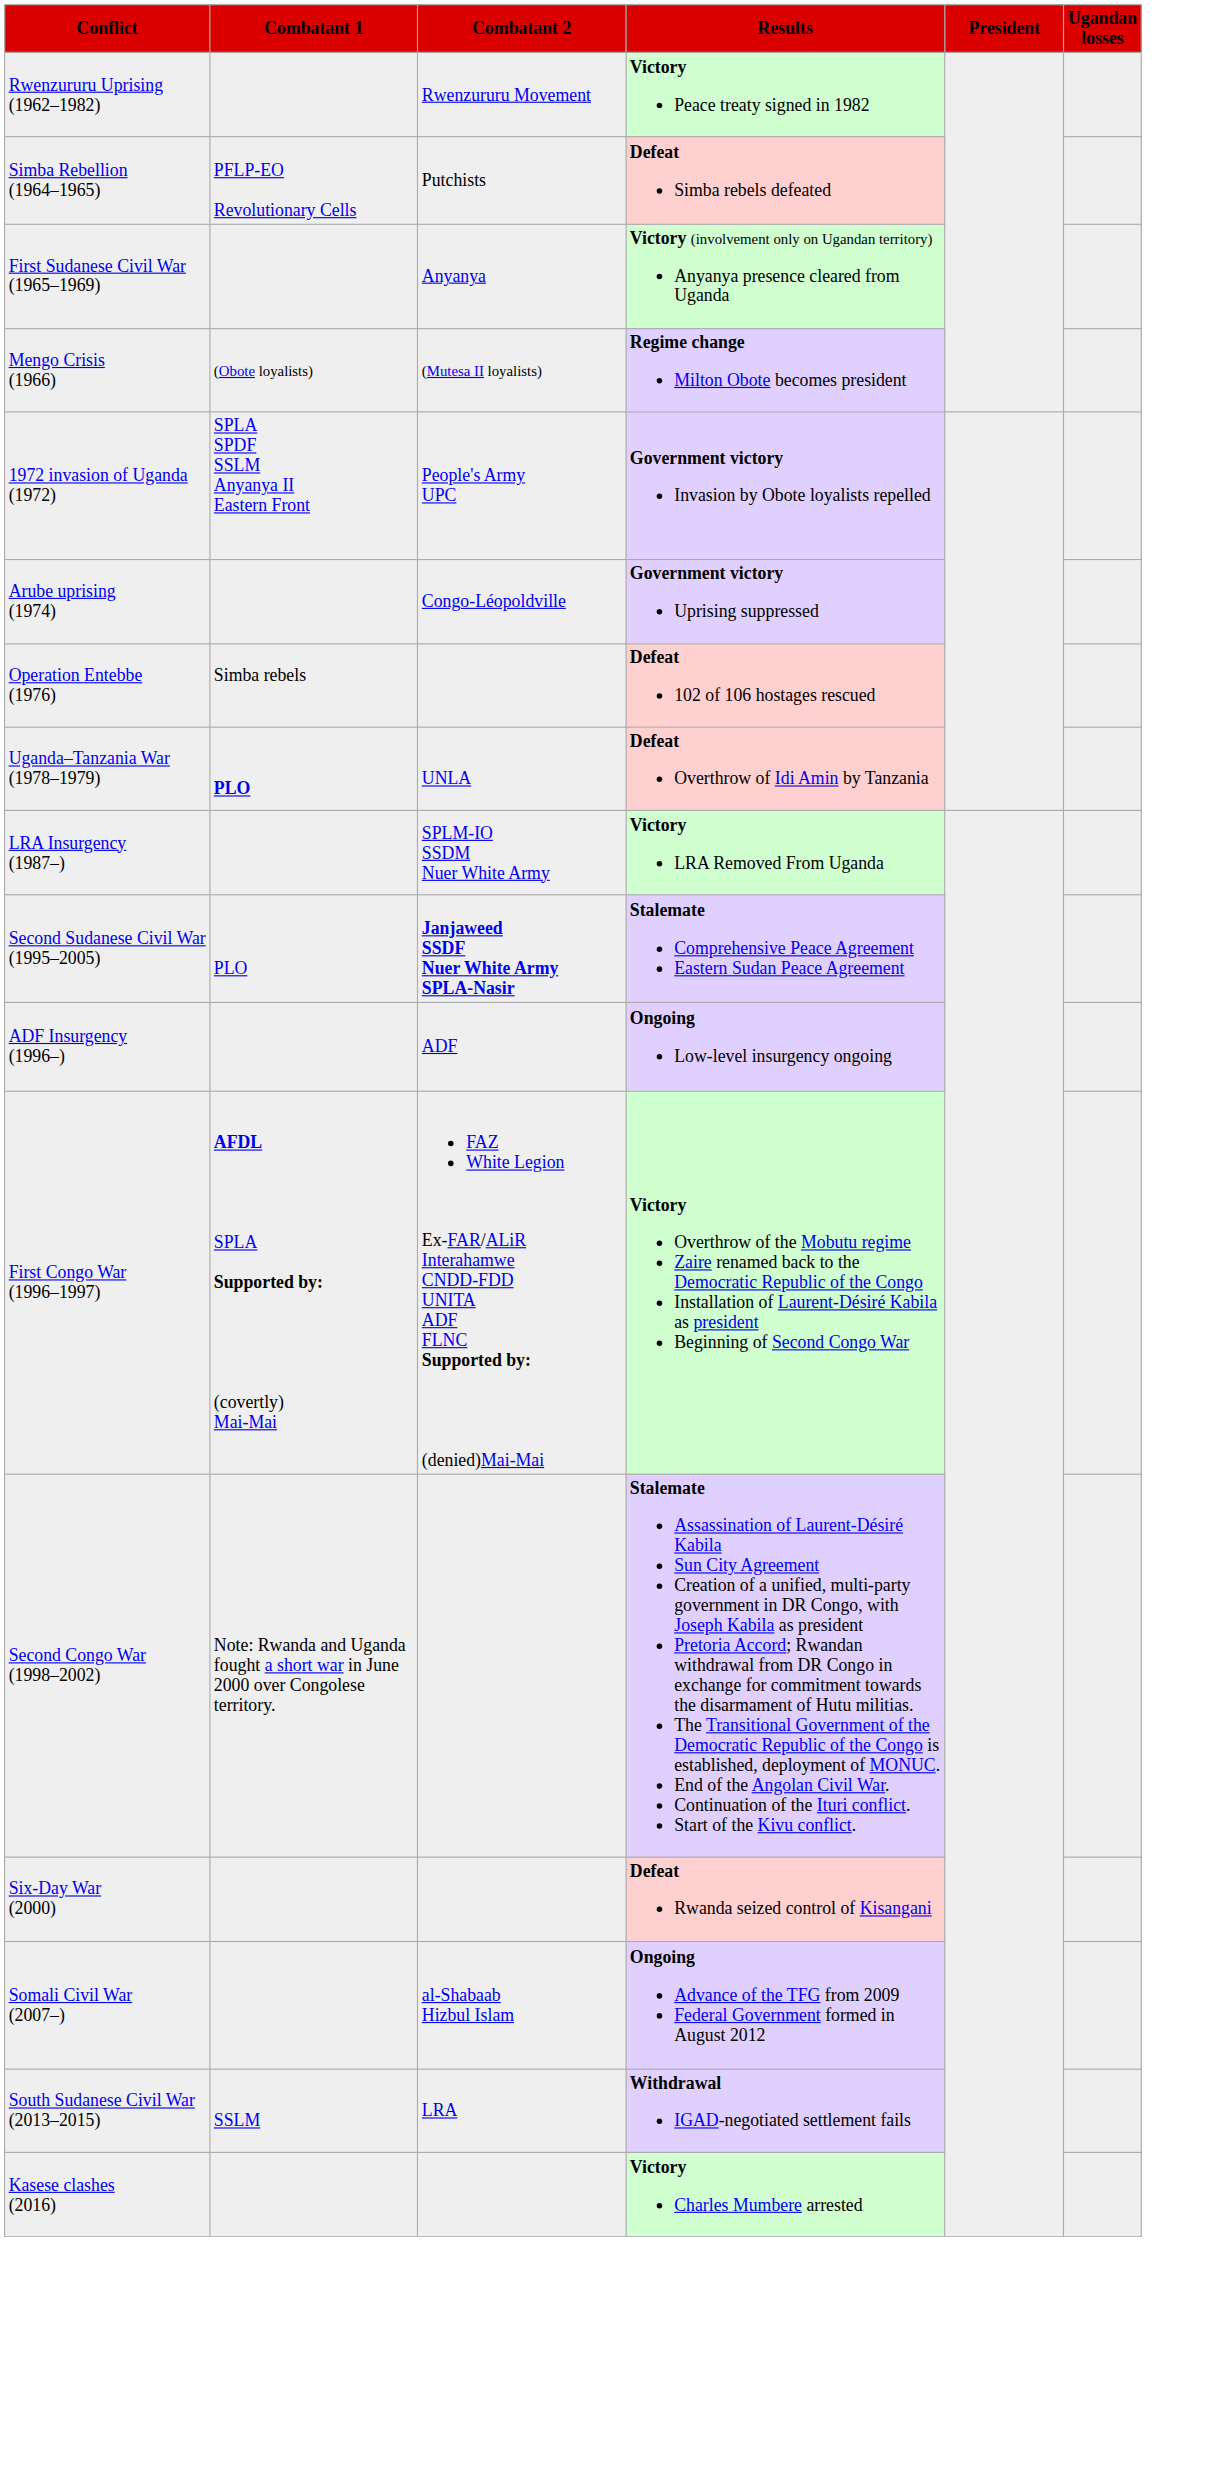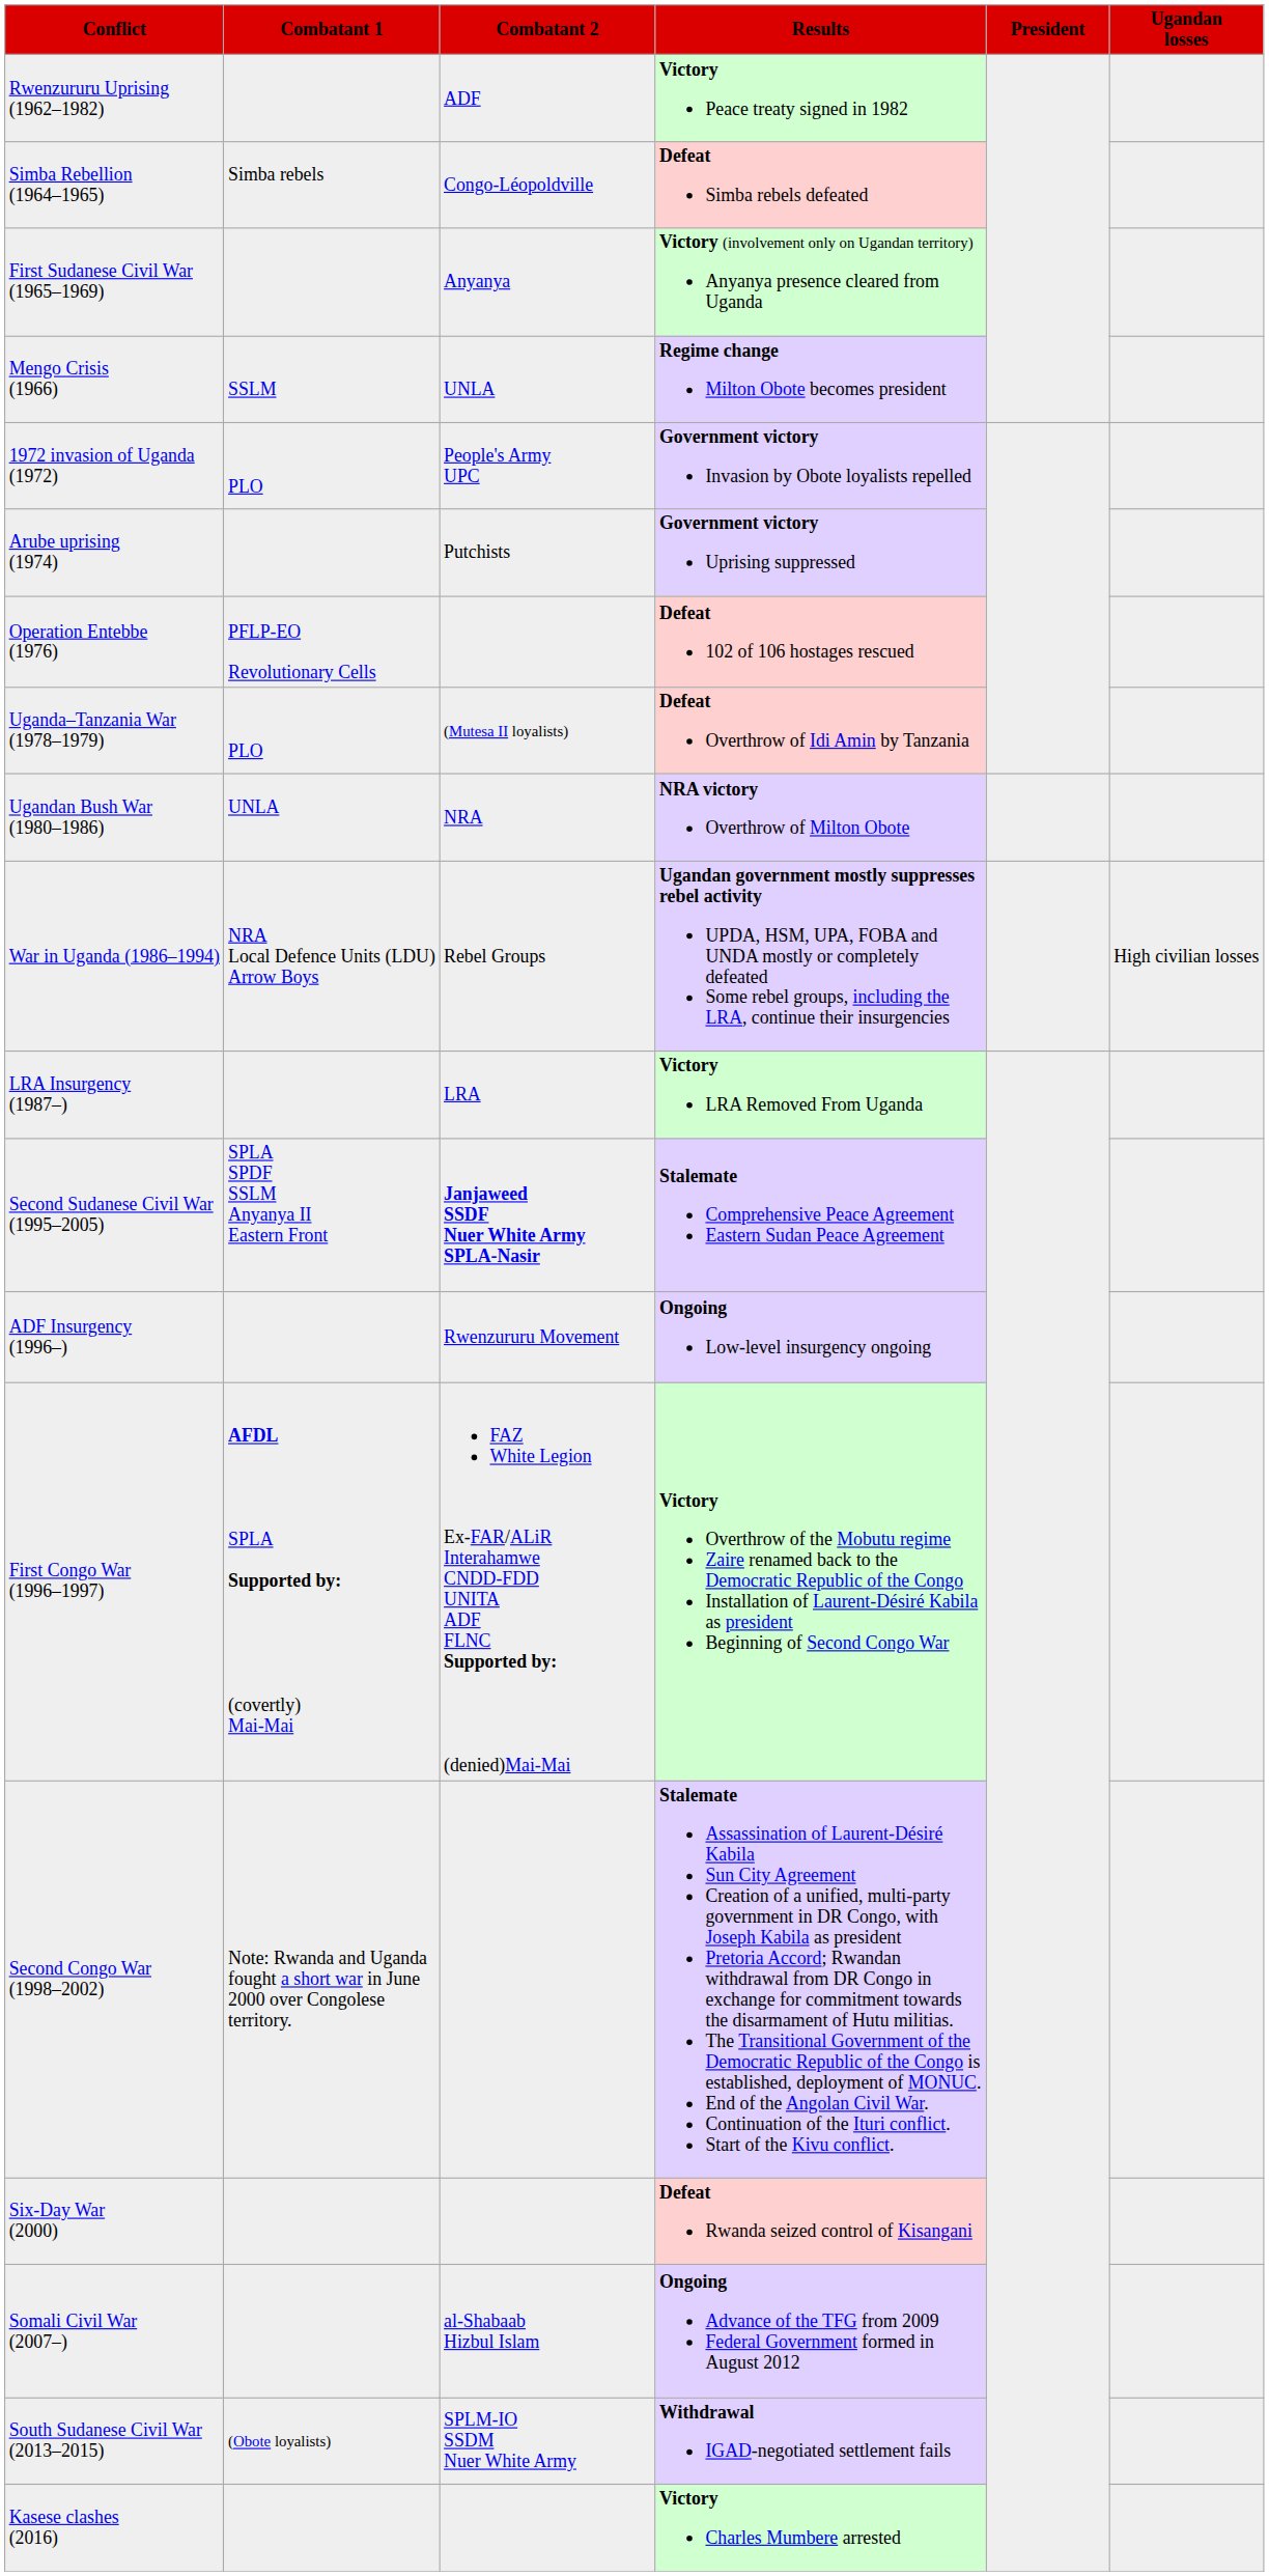 <table class="wikitable">
 <tr>
 <th style="background:#DA0000" rowspan="1" width=><span>Conflict</span></th>
 <th style="background:#DA0000" rowspan="1" width=180px><span>Combatant 1</span></th>
 <th style="background:#DA0000" rowspan="1" width=180px><span>Combatant 2</span></th>
 <th style="background:#DA0000" rowspan="1" width=280px><span>Results</span></th>
 <th style="background:#DA0000" rowspan="1" width=100px><span>President</span></th>
 <th style="background:#DA0000" rowspan="1" width=><span>Ugandan<br>losses</span></th>
 </tr>
 <tr>
 <td style="background:#efefef"><a href='#'>Rwenzururu Uprising</a><br>(1962–1982)</td>
 <td style="background:#efefef"></td>
-<td style="background:#efefef"> <a href='#'>Rwenzururu Movement</a></td>
+<td style="background:#efefef"> <a href='#'>ADF</a></td>
 <td style="background:#D0FFD0"><strong>Victory</strong><br><ul><li>Peace treaty signed in 1982</li></ul></td>
 <td style="background:#efefef" rowspan=4></td>
 <td style="background:#efefef"></td>
 </tr>
 <tr>
 <td style="background:#efefef"><a href='#'>Simba Rebellion</a><br>(1964–1965)</td>
-<td style="background:#efefef"><br> <a href='#'>PFLP-EO</a><br><br> <a href='#'>Revolutionary Cells</a></td>
-<td style="background:#efefef"> Putchists</td>
+<td style="background:#efefef"> Simba rebels<br><br></td>
+<td style="background:#efefef"> <a href='#'>Congo-Léopoldville</a><br></td>
 <td style="background:#FFD0D0"><strong>Defeat</strong><br><ul><li>Simba rebels defeated</li></ul></td>
 <td style="background:#efefef"></td>
 </tr>
 <tr>
 <td style="background:#efefef"><a href='#'>First Sudanese Civil War</a><br>(1965–1969)</td>
 <td style="background:#efefef"><br></td>
 <td style="background:#efefef"> <a href='#'>Anyanya</a></td>
 <td style="background:#D0FFD0"><strong>Victory</strong> <small>(involvement only on Ugandan territory)</small><br><ul><li>Anyanya presence cleared from Uganda</li></ul></td>
 <td style="background:#efefef"></td>
 </tr>
 <tr>
 <td style="background:#efefef"><a href='#'>Mengo Crisis</a><br>(1966)</td>
-<td style="background:#efefef"> <small>(<a href='#'>Obote</a> loyalists)</small></td>
-<td style="background:#efefef"> <small>(<a href='#'>Mutesa II</a> loyalists)</small></td>
+<td style="background:#efefef"><br> <a href='#'>SSLM</a><br></td>
+<td style="background:#efefef"><br> <a href='#'>UNLA</a><br></td>
 <td style="background:#E0D0FF"><strong>Regime change</strong><br><ul><li><a href='#'>Milton Obote</a> becomes president</li></ul></td>
 <td style="background:#efefef"></td>
 </tr>
 <tr>
 <td style="background:#efefef"><a href='#'>1972 invasion of Uganda</a><br>(1972)</td>
-<td style="background:#efefef"> <a href='#'>SPLA</a><br> <a href='#'>SPDF</a><br> <a href='#'>SSLM</a><br> <a href='#'>Anyanya II</a><br> <a href='#'>Eastern Front</a><br><br><br></td>
+<td style="background:#efefef"><br><br> <a href='#'>PLO</a></td>
 <td style="background:#efefef"> <a href='#'>People's Army</a><br> <a href='#'>UPC</a><br></td>
 <td style="background:#E0D0FF"><strong>Government victory</strong><br><ul><li>Invasion by Obote loyalists repelled</li></ul></td>
 <td style="background:#efefef" rowspan=4></td>
 <td style="background:#efefef"></td>
 </tr>
 <tr>
 <td style="background:#efefef"><a href='#'>Arube uprising</a><br>(1974)</td>
 <td style="background:#efefef"></td>
-<td style="background:#efefef"> <a href='#'>Congo-Léopoldville</a><br></td>
+<td style="background:#efefef"> Putchists</td>
 <td style="background:#E0D0FF"><strong>Government victory</strong><br><ul><li>Uprising suppressed</li></ul></td>
 <td style="background:#efefef"></td>
 </tr>
 <tr>
 <td style="background:#efefef"><a href='#'>Operation Entebbe</a><br>(1976)</td>
-<td style="background:#efefef"> Simba rebels<br><br></td>
+<td style="background:#efefef"><br> <a href='#'>PFLP-EO</a><br><br> <a href='#'>Revolutionary Cells</a></td>
 <td style="background:#efefef"></td>
 <td style="background:#FFD0D0"><strong>Defeat</strong><br><ul><li>102 of 106 hostages rescued</li></ul></td>
 <td style="background:#efefef"></td>
 </tr>
 <tr>
 <td style="background:#efefef"><a href='#'>Uganda–Tanzania War</a><br>(1978–1979)</td>
-<td style="background:#efefef"><strong> <br><br> <a href='#'>PLO</a></strong></td>
-<td style="background:#efefef"><br> <a href='#'>UNLA</a><br></td>
+<td style="background:#efefef"> <br><br> <a href='#'>PLO</a></td>
+<td style="background:#efefef"> <small>(<a href='#'>Mutesa II</a> loyalists)</small></td>
 <td style="background:#FFD0D0"><strong>Defeat</strong><br><ul><li>Overthrow of <a href='#'>Idi Amin</a> by Tanzania</li></ul></td>
 <td style="background:#efefef"></td>
 </tr>
 <tr>
+<td style="background:#efefef"><a href='#'>Ugandan Bush War</a><br>(1980–1986)</td>
+<td style="background:#efefef"> <a href='#'>UNLA</a><br><br></td>
+<td style="background:#efefef"> <a href='#'>NRA</a></td>
+<td style="background:#E0D0FF"><strong>NRA victory</strong><br><ul><li>Overthrow of <a href='#'>Milton Obote</a></li></ul></td>
+<td style="background:#efefef"></td>
+<td style="background:#efefef"></td>
+</tr>
+<tr>
+<td style="background:#efefef"><a href='#'>War in Uganda (1986–1994)</a></td>
+<td style="background:#efefef"> <a href='#'>NRA</a><br>Local Defence Units (LDU)<br><a href='#'>Arrow Boys</a></td>
+<td style="background:#efefef"> Rebel Groups</td>
+<td style="background:#E0D0FF"><strong>Ugandan government mostly suppresses rebel activity</strong><br><ul><li>UPDA, HSM, UPA, FOBA and UNDA mostly or completely defeated</li><li>Some rebel groups, <a href='#'>including the LRA</a>, continue their insurgencies</li></ul></td>
+<td style="background:#efefef"></td>
+<td style="background:#efefef">High civilian losses</td>
+</tr>
+<tr>
 <td style="background:#efefef"><a href='#'>LRA Insurgency</a><br>(1987–)</td>
 <td style="background:#efefef"><br><br><br></td>
-<td style="background:#efefef"> <a href='#'>SPLM-IO</a><br> <a href='#'>SSDM</a><br> <a href='#'>Nuer White Army</a></td>
+<td style="background:#efefef"> <a href='#'>LRA</a></td>
 <td style="background:#D0FFD0"><strong>Victory</strong><br><ul><li>LRA Removed From Uganda</li></ul></td>
 <td style="background:#efefef" rowspan=9></td>
 <td style="background:#efefef"></td>
 </tr>
 <tr>
 <td style="background:#efefef"><a href='#'>Second Sudanese Civil War</a><br> (1995–2005)</td>
-<td style="background:#efefef"><br><br> <a href='#'>PLO</a></td>
+<td style="background:#efefef"> <a href='#'>SPLA</a><br> <a href='#'>SPDF</a><br> <a href='#'>SSLM</a><br> <a href='#'>Anyanya II</a><br> <a href='#'>Eastern Front</a><br><br><br></td>
 <td style="background:#efefef"><strong><br> <a href='#'>Janjaweed</a><br> <a href='#'>SSDF</a><br> <a href='#'>Nuer White Army</a><br> <a href='#'>SPLA-Nasir</a></strong></td>
 <td style="background:#E0D0FF"><strong>Stalemate</strong><br><ul><li><a href='#'>Comprehensive Peace Agreement</a></li><li><a href='#'>Eastern Sudan Peace Agreement</a></li></ul></td>
 <td style="background:#efefef"></td>
 </tr>
 <tr>
 <td style="background:#efefef"><a href='#'>ADF Insurgency</a><br>(1996–)</td>
 <td style="background:#efefef"><br><br><br><br></td>
-<td style="background:#efefef"> <a href='#'>ADF</a></td>
+<td style="background:#efefef"> <a href='#'>Rwenzururu Movement</a></td>
 <td style="background:#E0D0FF"><strong>Ongoing</strong><br><ul><li>Low-level insurgency ongoing</li></ul></td>
 <td style="background:#efefef"></td>
 </tr>
 <tr>
 <td style="background:#efefef"><a href='#'>First Congo War</a><br>(1996–1997)</td>
 <td style="background:#efefef"> <strong><a href='#'>AFDL</a></strong><br><br><br><br><br> <a href='#'>SPLA</a><br><br><strong>Supported by:</strong><br><br><br><br><br><br> (covertly)<br><a href='#'>Mai-Mai</a></td>
 <td style="background:#efefef"><strong></strong><br><ul><li><a href='#'>FAZ</a></li><li><a href='#'>White Legion</a></li></ul><br><br> Ex-<a href='#'>FAR</a>/<a href='#'>ALiR</a><br> <a href='#'>Interahamwe</a><br> <a href='#'>CNDD-FDD</a><br> <a href='#'>UNITA</a><br> <a href='#'>ADF</a><br> <a href='#'>FLNC</a><br><strong>Supported by:</strong><br><br><br><br><br> (denied)<a href='#'>Mai-Mai</a></td>
 <td style="background:#D0FFD0"><strong>Victory</strong><br><ul><li>Overthrow of the <a href='#'>Mobutu regime</a></li><li><a href='#'>Zaire</a> renamed back to the <a href='#'>Democratic Republic of the Congo</a></li><li>Installation of <a href='#'>Laurent-Désiré Kabila</a> as <a href='#'>president</a></li><li>Beginning of <a href='#'>Second Congo War</a></li></ul></td>
 <td style="background:#efefef"></td>
 </tr>
 <tr>
 <td style="background:#efefef"><a href='#'>Second Congo War</a><br>(1998–2002)</td>
 <td style="background:#efefef"><br>Note: Rwanda and Uganda fought <a href='#'>a short war</a> in June 2000 over Congolese territory.</td>
 <td style="background:#efefef"></td>
 <td style="background:#E0D0FF"><strong>Stalemate</strong><br><ul><li><a href='#'>Assassination of Laurent-Désiré Kabila</a></li><li><a href='#'>Sun City Agreement</a></li><li>Creation of a unified, multi-party government in DR Congo, with <a href='#'>Joseph Kabila</a> as president</li><li><a href='#'>Pretoria Accord</a>; Rwandan withdrawal from DR Congo in exchange for commitment towards the disarmament of Hutu militias.</li><li>The <a href='#'>Transitional Government of the Democratic Republic of the Congo</a> is established, deployment of <a href='#'>MONUC</a>.</li><li>End of the <a href='#'>Angolan Civil War</a>.</li><li>Continuation of the <a href='#'>Ituri conflict</a>.</li><li>Start of the <a href='#'>Kivu conflict</a>.</li></ul></td>
 <td style="background:#efefef"></td>
 </tr>
 <tr>
 <td style="background:#efefef"><a href='#'>Six-Day War</a><br>(2000)</td>
 <td style="background:#efefef"></td>
 <td style="background:#efefef"></td>
 <td style="background:#FFD0D0"><strong>Defeat</strong><br><ul><li>Rwanda seized control of <a href='#'>Kisangani</a></li></ul></td>
 <td style="background:#efefef"></td>
 </tr>
 <tr>
 <td style="background:#efefef"><a href='#'>Somali Civil War</a><br>(2007–)</td>
 <td style="background:#efefef"><br><br><br><br><br><br></td>
 <td style="background:#efefef"> <a href='#'>al-Shabaab</a><br> <a href='#'>Hizbul Islam</a></td>
 <td style="background:#E0D0FF"><strong>Ongoing</strong><br><ul><li><a href='#'>Advance of the TFG</a> from 2009</li><li><a href='#'>Federal Government</a> formed in August 2012</li></ul></td>
 <td style="background:#efefef"></td>
 </tr>
 <tr>
 <td style="background:#efefef"><a href='#'>South Sudanese Civil War</a> <br> (2013–2015)</td>
-<td style="background:#efefef"><br> <a href='#'>SSLM</a><br></td>
-<td style="background:#efefef"> <a href='#'>LRA</a></td>
+<td style="background:#efefef"> <small>(<a href='#'>Obote</a> loyalists)</small></td>
+<td style="background:#efefef"> <a href='#'>SPLM-IO</a><br> <a href='#'>SSDM</a><br> <a href='#'>Nuer White Army</a></td>
 <td style="background:#E0D0FF"><strong>Withdrawal</strong><br><ul><li><a href='#'>IGAD</a>-negotiated settlement fails</li></ul></td>
 <td style="background:#efefef"></td>
 </tr>
 <tr>
 <td style="background:#efefef"><a href='#'>Kasese clashes</a> <br> (2016)</td>
 <td style="background:#efefef"></td>
 <td style="background:#efefef"></td>
 <td style="background:#D0FFD0"><strong>Victory</strong><br><ul><li><a href='#'>Charles Mumbere</a> arrested</li></ul></td>
 <td style="background:#efefef"></td>
 </tr>
 </table>
